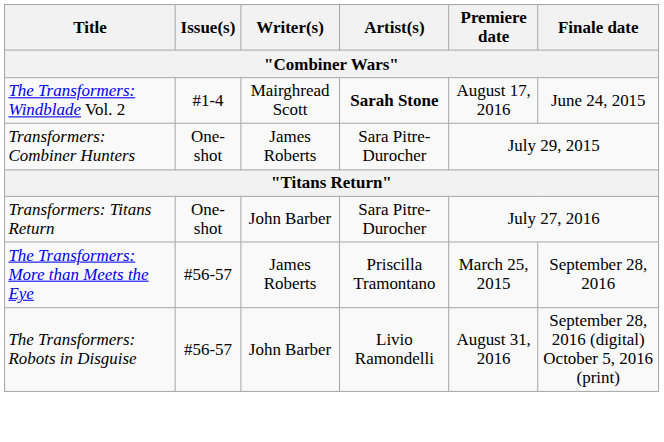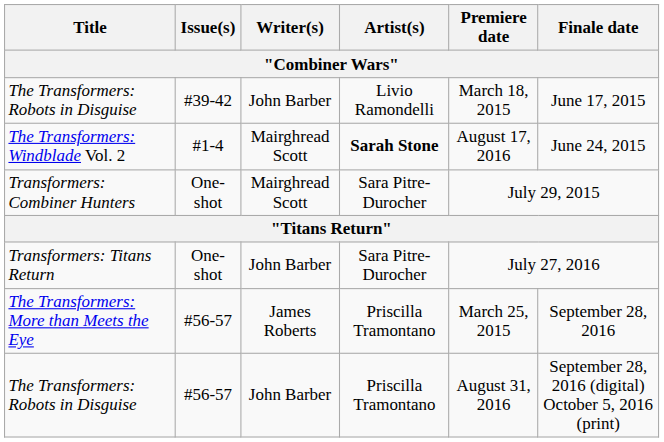 <table class="wikitable" width="99%">
 <tr>
 <th>Title</th>
 <th>Issue(s)</th>
 <th>Writer(s)</th>
 <th>Artist(s)</th>
 <th>Premiere date</th>
 <th>Finale date</th>
 </tr>
 <tr>
 <th colspan="6">"Combiner Wars"</th>
 </tr>
 <tr>
+<td><em>The Transformers: Robots in Disguise</em></td>
+<td style="text-align: center;">#39-42</td>
+<td style="text-align: center;">John Barber</td>
+<td style="text-align: center;">Livio Ramondelli</td>
+<td style="text-align: center;">March 18, 2015</td>
+<td style="text-align: center;">June 17, 2015</td>
+</tr>
+<tr>
 <td><em><a href='#'>The Transformers: Windblade</a></em> Vol. 2</td>
 <td style="text-align: center;">#1-4</td>
 <td style="text-align: center;">Mairghread Scott</td>
 <td style="text-align: center;"><strong>Sarah Stone</strong></td>
 <td style="text-align: center;">August 17, 2016</td>
 <td style="text-align: center;">June 24, 2015</td>
 </tr>
 <tr>
 <td><em>Transformers: Combiner Hunters</em></td>
 <td style="text-align: center;">One-shot</td>
-<td style="text-align: center;">James Roberts</td>
+<td style="text-align: center;">Mairghread Scott</td>
 <td style="text-align: center;">Sara Pitre-Durocher</td>
 <td style="text-align: center;" colspan="2">July 29, 2015</td>
 </tr>
 <tr>
 <th colspan="6">"Titans Return"</th>
 </tr>
 <tr>
 <td><em>Transformers: Titans Return</em></td>
 <td style="text-align: center;">One-shot</td>
 <td style="text-align: center;">John Barber</td>
 <td style="text-align: center;">Sara Pitre-Durocher</td>
 <td style="text-align: center;" colspan="2">July 27, 2016</td>
 </tr>
 <tr>
 <td><em><a href='#'>The Transformers: More than Meets the Eye</a></em></td>
 <td style="text-align: center;">#56-57</td>
 <td style="text-align: center;">James Roberts</td>
 <td style="text-align: center;">Priscilla Tramontano</td>
 <td style="text-align: center;">March 25, 2015</td>
 <td style="text-align: center;">September 28, 2016</td>
 </tr>
 <tr>
 <td><em>The Transformers: Robots in Disguise</em></td>
 <td style="text-align: center;">#56-57</td>
 <td style="text-align: center;">John Barber</td>
-<td style="text-align: center;">Livio Ramondelli</td>
+<td style="text-align: center;">Priscilla Tramontano</td>
 <td style="text-align: center;">August 31, 2016</td>
 <td style="text-align: center;">September 28, 2016 (digital) <br> October 5, 2016 (print)</td>
 </tr>
 </table>
